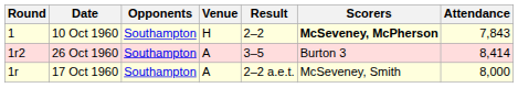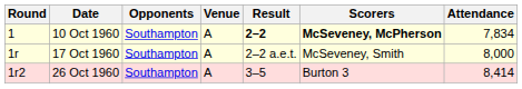 <table class="wikitable">
 <tr>
 <th>Round</th>
 <th>Date</th>
 <th>Opponents</th>
 <th>Venue</th>
 <th>Result</th>
 <th>Scorers</th>
 <th>Attendance</th>
 </tr>
 <tr bgcolor="#ffffdd">
 <td>1</td>
 <td>10 Oct 1960</td>
 <td><a href='#'>Southampton</a></td>
-<td>H</td>
-<td>2–2</td>
+<td>A</td>
+<td><strong>2–2</strong></td>
 <td><strong>McSeveney, McPherson</strong></td>
-<td align="right">7,843</td>
+<td align="right">7,834</td>
+</tr>
+<tr bgcolor="#ffffdd">
+<td>1r</td>
+<td>17 Oct 1960</td>
+<td><a href='#'>Southampton</a></td>
+<td>A</td>
+<td>2–2 a.e.t.</td>
+<td>McSeveney, Smith</td>
+<td align="right">8,000</td>
 </tr>
 <tr bgcolor="#ffdddd">
 <td>1r2</td>
 <td>26 Oct 1960</td>
 <td><a href='#'>Southampton</a></td>
 <td>A</td>
 <td>3–5</td>
 <td>Burton 3</td>
 <td align="right">8,414</td>
 </tr>
-<tr bgcolor="#ffffdd">
-<td>1r</td>
-<td>17 Oct 1960</td>
-<td><a href='#'>Southampton</a></td>
-<td>A</td>
-<td>2–2 a.e.t.</td>
-<td>McSeveney, Smith</td>
-<td align="right">8,000</td>
-</tr>
 </table>
